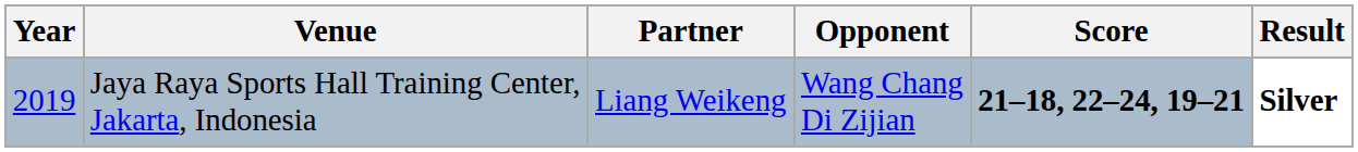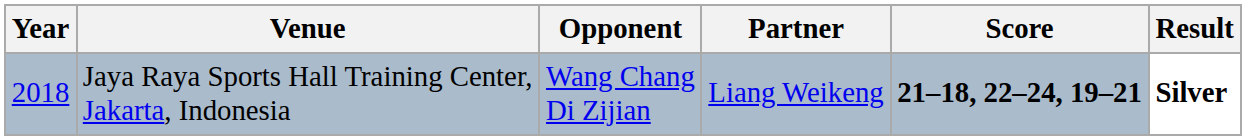 <table class="sortable wikitable" style="font-size: 90%;">
 <tr>
 <th>Year</th>
 <th>Venue</th>
+<th>Opponent</th>
 <th>Partner</th>
-<th>Opponent</th>
 <th>Score</th>
 <th>Result</th>
 </tr>
 <tr style="background:#AABBCC">
-<td align="center"><a href='#'>2019</a></td>
+<td align="center"><a href='#'>2018</a></td>
 <td align="left">Jaya Raya Sports Hall Training Center,<br><a href='#'>Jakarta</a>, Indonesia</td>
+<td align="left"> <a href='#'>Wang Chang</a><br> <a href='#'>Di Zijian</a></td>
 <td align="left"> <a href='#'>Liang Weikeng</a></td>
-<td align="left"> <a href='#'>Wang Chang</a><br> <a href='#'>Di Zijian</a></td>
 <td align="left"><strong>21–18, 22–24, 19–21</strong></td>
 <td style="text-align:left; background:white"> <strong>Silver</strong></td>
 </tr>
 </table>
